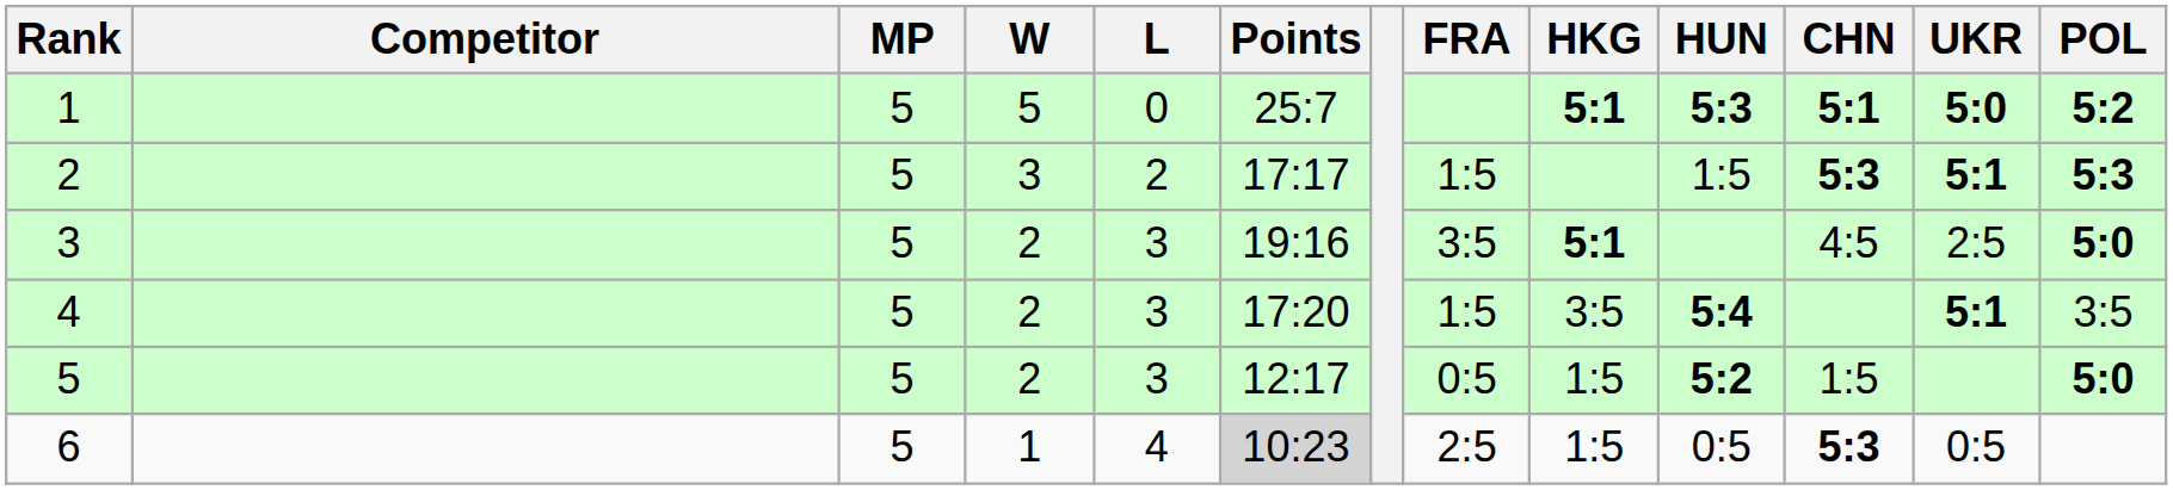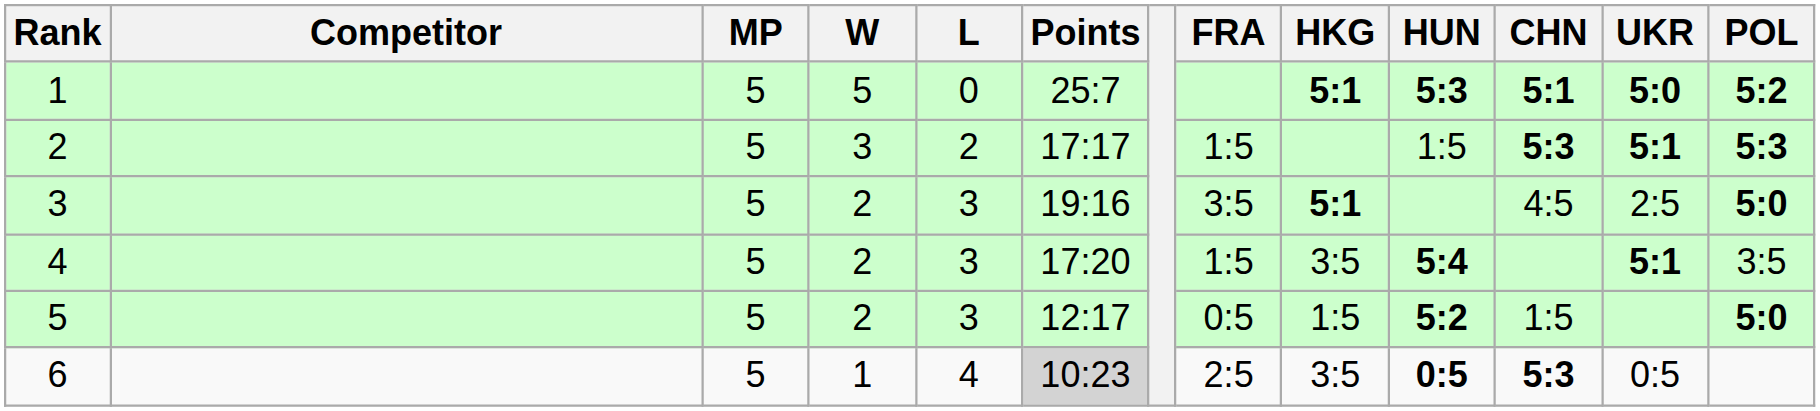 <table class="wikitable" style="text-align:center">
 <tr>
 <th>Rank</th>
 <th style="width:16em">Competitor</th>
 <th style="width:2.5em">MP</th>
 <th style="width:2.5em">W</th>
 <th style="width:2.5em">L</th>
 <th>Points</th>
 <th rowspan="7"> </th>
 <th style="width:2.5em">FRA</th>
 <th style="width:2.5em">HKG</th>
 <th style="width:2.5em">HUN</th>
 <th style="width:2.5em">CHN</th>
 <th style="width:2.5em">UKR</th>
 <th style="width:2.5em">POL</th>
 </tr>
 <tr style="background:#cfc;">
 <td>1</td>
 <td style="text-align:left"></td>
 <td>5</td>
 <td>5</td>
 <td>0</td>
 <td>25:7</td>
 <td></td>
 <td><strong>5:1</strong></td>
 <td><strong>5:3</strong></td>
 <td><strong>5:1</strong></td>
 <td><strong>5:0</strong></td>
 <td><strong>5:2</strong></td>
 </tr>
 <tr style="background:#cfc;">
 <td>2</td>
 <td style="text-align:left"></td>
 <td>5</td>
 <td>3</td>
 <td>2</td>
 <td>17:17</td>
 <td>1:5</td>
 <td></td>
 <td>1:5</td>
 <td><strong>5:3</strong></td>
 <td><strong>5:1</strong></td>
 <td><strong>5:3</strong></td>
 </tr>
 <tr style="background:#cfc;">
 <td>3</td>
 <td style="text-align:left"></td>
 <td>5</td>
 <td>2</td>
 <td>3</td>
 <td>19:16</td>
 <td>3:5</td>
 <td><strong>5:1</strong></td>
 <td></td>
 <td>4:5</td>
 <td>2:5</td>
 <td><strong>5:0</strong></td>
 </tr>
 <tr style="background:#cfc;">
 <td>4</td>
 <td style="text-align:left"></td>
 <td>5</td>
 <td>2</td>
 <td>3</td>
 <td>17:20</td>
 <td>1:5</td>
 <td>3:5</td>
 <td><strong>5:4</strong></td>
 <td></td>
 <td><strong>5:1</strong></td>
 <td>3:5</td>
 </tr>
 <tr style="background:#cfc;">
 <td>5</td>
 <td style="text-align:left"></td>
 <td>5</td>
 <td>2</td>
 <td>3</td>
 <td>12:17</td>
 <td>0:5</td>
 <td>1:5</td>
 <td><strong>5:2</strong></td>
 <td>1:5</td>
 <td></td>
 <td><strong>5:0</strong></td>
 </tr>
 <tr>
 <td>6</td>
 <td style="text-align:left"></td>
 <td>5</td>
 <td>1</td>
 <td>4</td>
 <td style="background: lightgrey;">10:23</td>
 <td>2:5</td>
-<td>1:5</td>
-<td>0:5</td>
+<td>3:5</td>
+<td><strong>0:5</strong></td>
 <td><strong>5:3</strong></td>
 <td>0:5</td>
 <td></td>
 </tr>
 </table>
